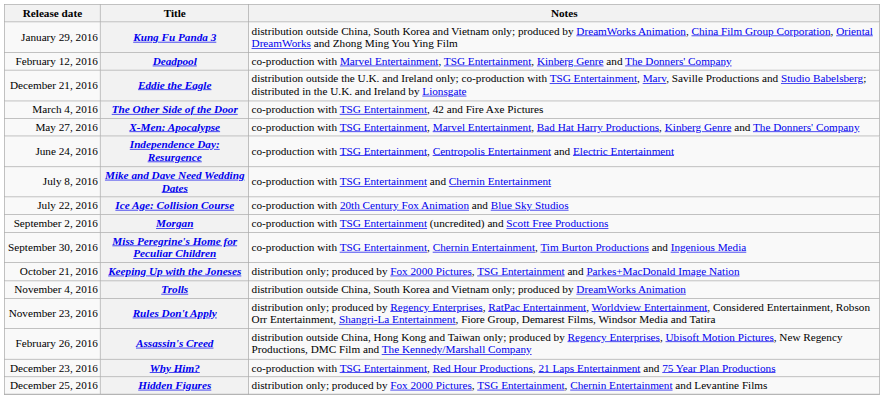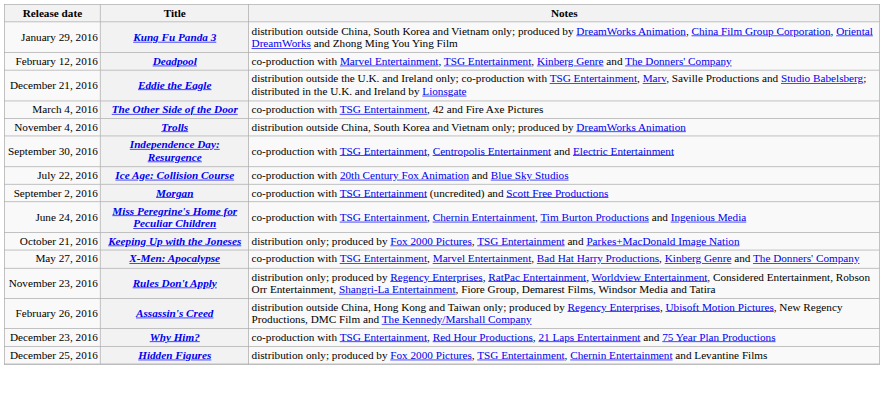 <table class="wikitable plainrowheaders sortable" style="width:99%;">
 <tr>
 <th scope="col" style="width:130px;">Release date</th>
 <th scope="col">Title</th>
 <th scope="col" class="unsortable">Notes</th>
 </tr>
 <tr>
 <td style="text-align:right;">January 29, 2016</td>
 <th scope="row"><em><a href='#'>Kung Fu Panda 3</a></em></th>
 <td>distribution outside China, South Korea and Vietnam only; produced by <a href='#'>DreamWorks Animation</a>, <a href='#'>China Film Group Corporation</a>, <a href='#'>Oriental DreamWorks</a> and Zhong Ming You Ying Film</td>
 </tr>
 <tr>
 <td style="text-align:right;">February 12, 2016</td>
 <th scope="row"><em><a href='#'>Deadpool</a></em></th>
 <td>co-production with <a href='#'>Marvel Entertainment</a>, <a href='#'>TSG Entertainment</a>, <a href='#'>Kinberg Genre</a> and <a href='#'>The Donners' Company</a></td>
 </tr>
 <tr>
 <td style="text-align:right;">December 21, 2016</td>
 <th scope="row"><em><a href='#'>Eddie the Eagle</a></em></th>
 <td>distribution outside the U.K. and Ireland only; co-production with <a href='#'>TSG Entertainment</a>, <a href='#'>Marv</a>, Saville Productions and <a href='#'>Studio Babelsberg</a>; distributed in the U.K. and Ireland by <a href='#'>Lionsgate</a></td>
 </tr>
 <tr>
 <td style="text-align:right;">March 4, 2016</td>
 <th scope="row"><em><a href='#'>The Other Side of the Door</a></em></th>
 <td>co-production with <a href='#'>TSG Entertainment</a>, 42 and Fire Axe Pictures</td>
 </tr>
 <tr>
-<td style="text-align:right;">May 27, 2016</td>
-<th scope="row"><em><a href='#'>X-Men: Apocalypse</a></em></th>
-<td>co-production with <a href='#'>TSG Entertainment</a>, <a href='#'>Marvel Entertainment</a>, <a href='#'>Bad Hat Harry Productions</a>, <a href='#'>Kinberg Genre</a> and <a href='#'>The Donners' Company</a></td>
+<td style="text-align:right;">November 4, 2016</td>
+<th scope="row"><em><a href='#'>Trolls</a></em></th>
+<td>distribution outside China, South Korea and Vietnam only; produced by <a href='#'>DreamWorks Animation</a></td>
 </tr>
 <tr>
-<td style="text-align:right;">June 24, 2016</td>
+<td style="text-align:right;">September 30, 2016</td>
 <th scope="row"><em><a href='#'>Independence Day: Resurgence</a></em></th>
 <td>co-production with <a href='#'>TSG Entertainment</a>, <a href='#'>Centropolis Entertainment</a> and <a href='#'>Electric Entertainment</a></td>
-</tr>
-<tr>
-<td style="text-align:right;">July 8, 2016</td>
-<th scope="row"><em><a href='#'>Mike and Dave Need Wedding Dates</a></em></th>
-<td>co-production with <a href='#'>TSG Entertainment</a> and <a href='#'>Chernin Entertainment</a></td>
 </tr>
 <tr>
 <td style="text-align:right;">July 22, 2016</td>
 <th scope="row"><em><a href='#'>Ice Age: Collision Course</a></em></th>
 <td>co-production with <a href='#'>20th Century Fox Animation</a> and <a href='#'>Blue Sky Studios</a></td>
 </tr>
 <tr>
 <td style="text-align:right;">September 2, 2016</td>
 <th scope="row"><em><a href='#'>Morgan</a></em></th>
 <td>co-production with <a href='#'>TSG Entertainment</a> (uncredited) and <a href='#'>Scott Free Productions</a></td>
 </tr>
 <tr>
-<td style="text-align:right;">September 30, 2016</td>
+<td style="text-align:right;">June 24, 2016</td>
 <th scope="row"><em><a href='#'>Miss Peregrine's Home for Peculiar Children</a></em></th>
 <td>co-production with <a href='#'>TSG Entertainment</a>, <a href='#'>Chernin Entertainment</a>, <a href='#'>Tim Burton Productions</a> and <a href='#'>Ingenious Media</a></td>
 </tr>
 <tr>
 <td style="text-align:right;">October 21, 2016</td>
 <th scope="row"><em><a href='#'>Keeping Up with the Joneses</a></em></th>
 <td>distribution only; produced by <a href='#'>Fox 2000 Pictures</a>, <a href='#'>TSG Entertainment</a> and <a href='#'>Parkes+MacDonald Image Nation</a></td>
 </tr>
 <tr>
-<td style="text-align:right;">November 4, 2016</td>
-<th scope="row"><em><a href='#'>Trolls</a></em></th>
-<td>distribution outside China, South Korea and Vietnam only; produced by <a href='#'>DreamWorks Animation</a></td>
+<td style="text-align:right;">May 27, 2016</td>
+<th scope="row"><em><a href='#'>X-Men: Apocalypse</a></em></th>
+<td>co-production with <a href='#'>TSG Entertainment</a>, <a href='#'>Marvel Entertainment</a>, <a href='#'>Bad Hat Harry Productions</a>, <a href='#'>Kinberg Genre</a> and <a href='#'>The Donners' Company</a></td>
 </tr>
 <tr>
 <td style="text-align:right;">November 23, 2016</td>
 <th scope="row"><em><a href='#'>Rules Don't Apply</a></em></th>
 <td>distribution only; produced by <a href='#'>Regency Enterprises</a>, <a href='#'>RatPac Entertainment</a>, <a href='#'>Worldview Entertainment</a>, Considered Entertainment, Robson Orr Entertainment, <a href='#'>Shangri-La Entertainment</a>, Fiore Group, Demarest Films, Windsor Media and Tatira</td>
 </tr>
 <tr>
 <td style="text-align:right;">February 26, 2016</td>
 <th scope="row"><em><a href='#'>Assassin's Creed</a></em></th>
 <td>distribution outside China, Hong Kong and Taiwan only; produced by <a href='#'>Regency Enterprises</a>, <a href='#'>Ubisoft Motion Pictures</a>, New Regency Productions, DMC Film and <a href='#'>The Kennedy/Marshall Company</a></td>
 </tr>
 <tr>
 <td style="text-align:right;">December 23, 2016</td>
 <th scope="row"><em><a href='#'>Why Him?</a></em></th>
 <td>co-production with <a href='#'>TSG Entertainment</a>, <a href='#'>Red Hour Productions</a>, <a href='#'>21 Laps Entertainment</a> and <a href='#'>75 Year Plan Productions</a></td>
 </tr>
 <tr>
 <td style="text-align:right;">December 25, 2016</td>
 <th scope="row"><em><a href='#'>Hidden Figures</a></em></th>
 <td>distribution only; produced by <a href='#'>Fox 2000 Pictures</a>, <a href='#'>TSG Entertainment</a>, <a href='#'>Chernin Entertainment</a> and Levantine Films</td>
 </tr>
 <tr>
 </tr>
 </table>
